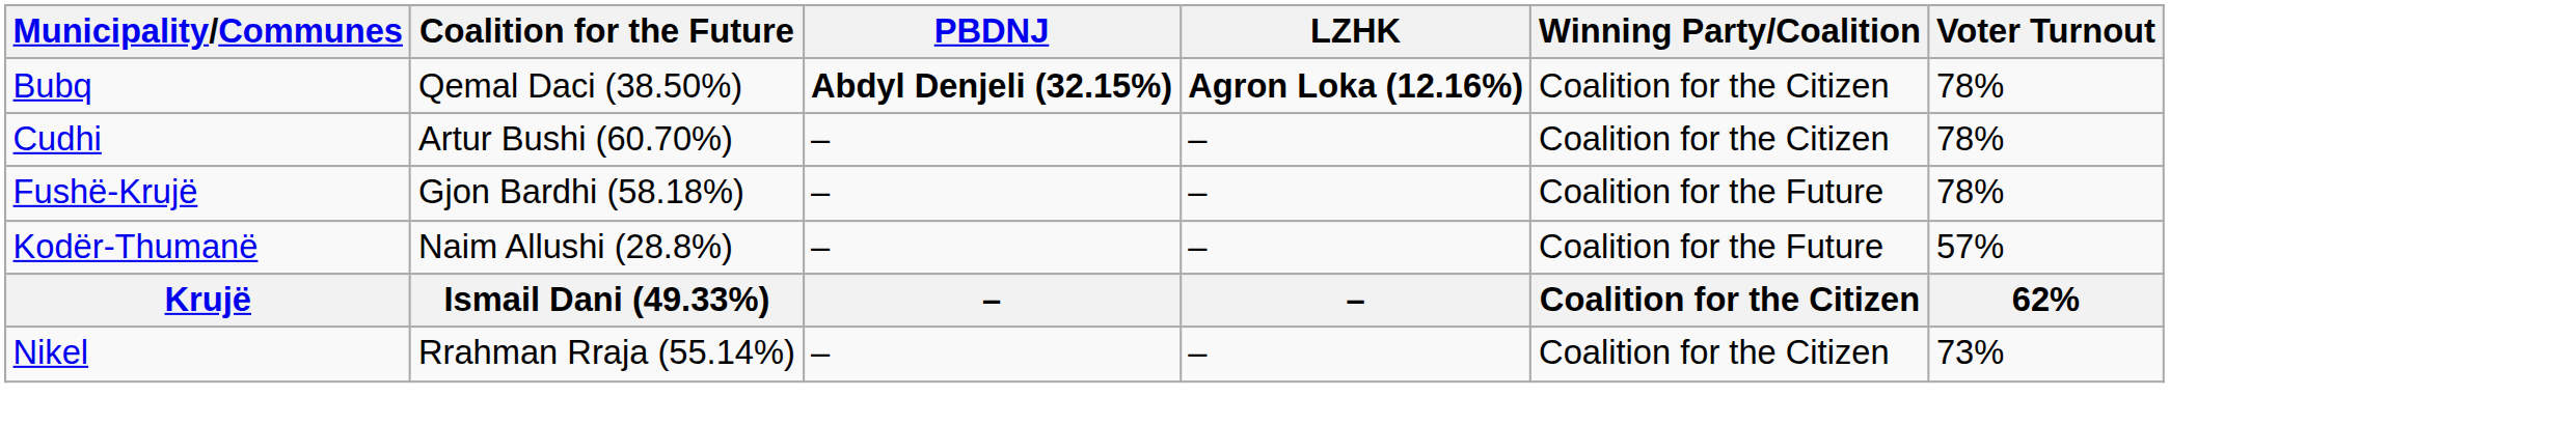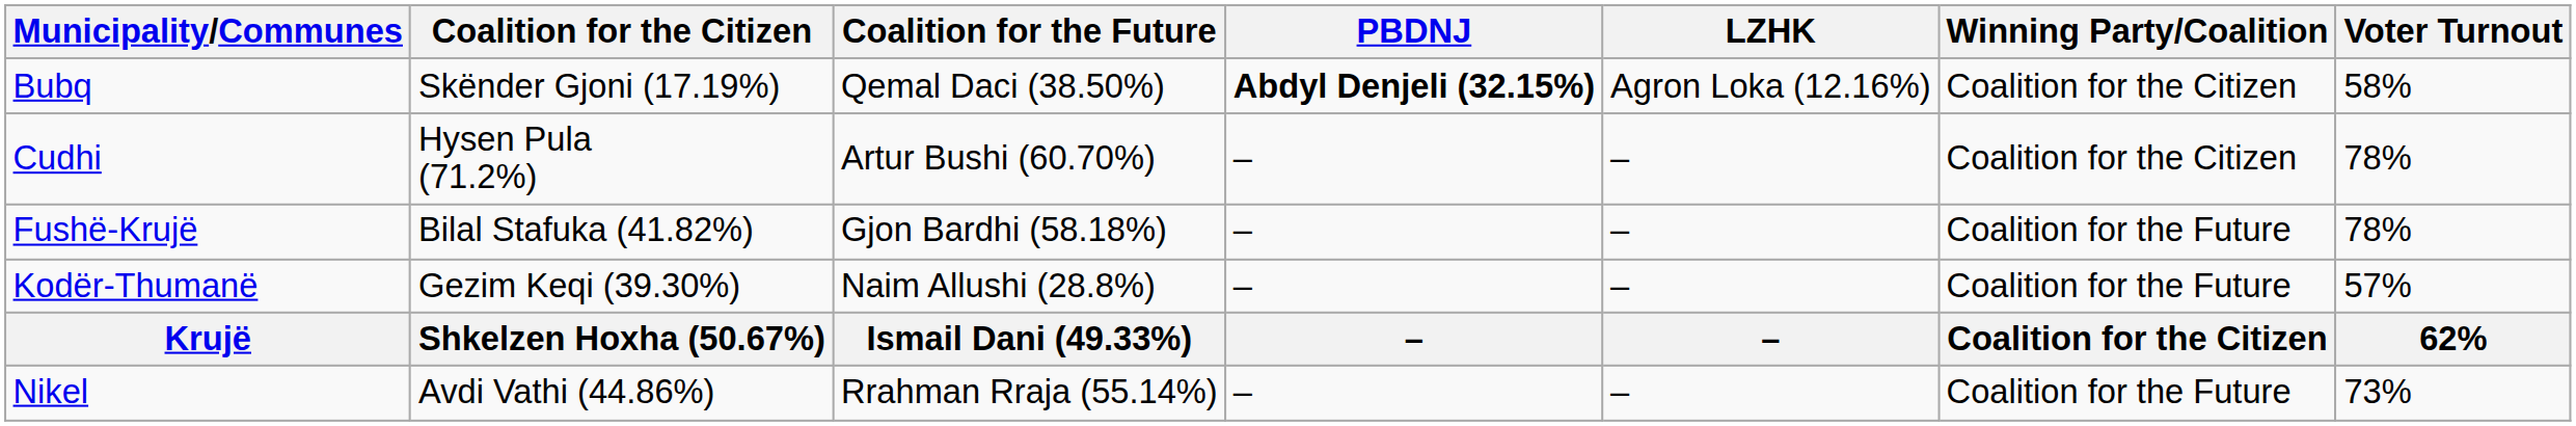 <table class="wikitable">
 <tr>
 <th><a href='#'>Municipality</a>/<a href='#'>Communes</a></th>
+<th>Coalition for the Citizen</th>
 <th>Coalition for the Future</th>
 <th><a href='#'>PBDNJ</a></th>
 <th>LZHK</th>
 <th>Winning Party/Coalition</th>
 <th>Voter Turnout</th>
 </tr>
 <tr>
 <td><a href='#'>Bubq</a></td>
+<td>Skënder Gjoni (17.19%)</td>
 <td>Qemal Daci (38.50%)</td>
 <td><strong>Abdyl Denjeli (32.15%)</strong></td>
-<td><strong>Agron Loka (12.16%)</strong></td>
+<td>Agron Loka (12.16%)</td>
 <td>Coalition for the Citizen</td>
-<td>78%</td>
+<td>58%</td>
 </tr>
 <tr>
 <td><a href='#'>Cudhi</a></td>
+<td>Hysen Pula<br>(71.2%)</td>
 <td>Artur Bushi (60.70%)</td>
 <td>–</td>
 <td>–</td>
 <td>Coalition for the Citizen</td>
 <td>78%</td>
 </tr>
 <tr>
 <td><a href='#'>Fushë-Krujë</a></td>
+<td>Bilal Stafuka (41.82%)</td>
 <td>Gjon Bardhi (58.18%)</td>
 <td>–</td>
 <td>–</td>
 <td>Coalition for the Future</td>
 <td>78%</td>
 </tr>
 <tr>
 <td><a href='#'>Kodër-Thumanë</a></td>
+<td>Gezim Keqi (39.30%)</td>
 <td>Naim Allushi (28.8%)</td>
 <td>–</td>
 <td>–</td>
 <td>Coalition for the Future</td>
 <td>57%</td>
 </tr>
 <tr>
 <th><a href='#'>Krujë</a></th>
+<th>Shkelzen Hoxha (50.67%)</th>
 <th>Ismail Dani (49.33%)</th>
 <th>–</th>
 <th>–</th>
 <th>Coalition for the Citizen</th>
 <th>62%</th>
 </tr>
 <tr>
 <td><a href='#'>Nikel</a></td>
+<td>Avdi Vathi (44.86%)</td>
 <td>Rrahman Rraja (55.14%)</td>
 <td>–</td>
 <td>–</td>
-<td>Coalition for the Citizen</td>
+<td>Coalition for the Future</td>
 <td>73%</td>
 </tr>
 </table>
